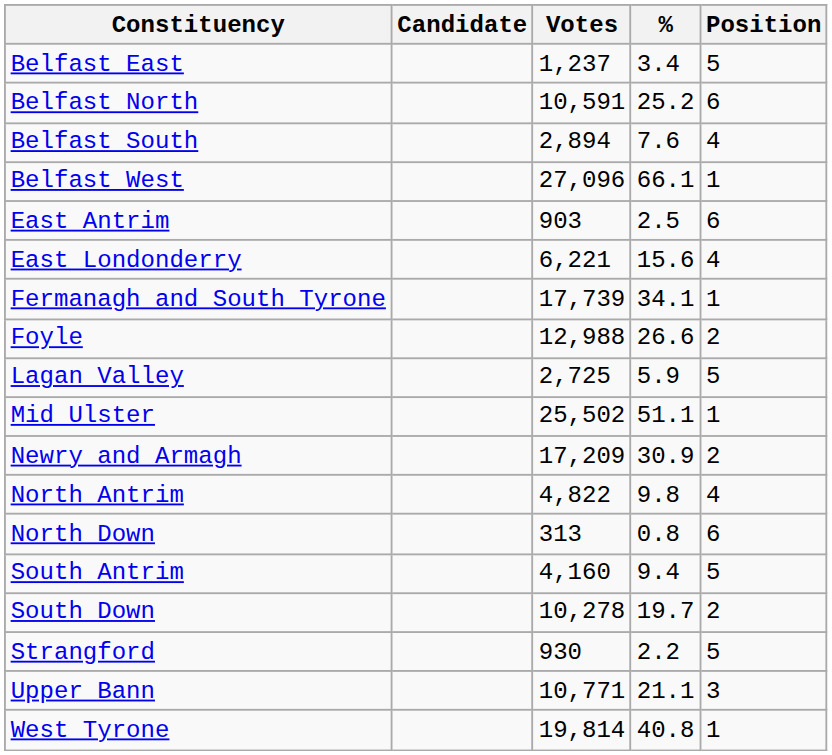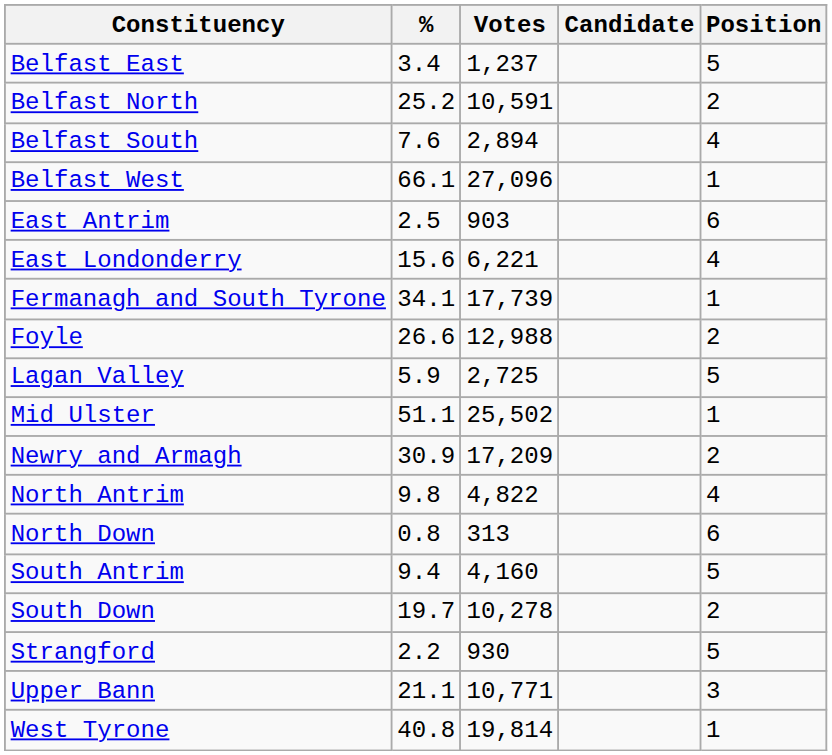 <table class="wikitable sortable">
 <tr>
 <th>Constituency</th>
+<th>%</th>
+<th>Votes</th>
 <th>Candidate</th>
-<th>Votes</th>
-<th>%</th>
 <th>Position</th>
 </tr>
 <tr>
 <td><a href='#'>Belfast East</a></td>
+<td>3.4</td>
+<td>1,237</td>
 <td></td>
-<td>1,237</td>
-<td>3.4</td>
 <td>5</td>
 </tr>
 <tr>
 <td><a href='#'>Belfast North</a></td>
+<td>25.2</td>
+<td>10,591</td>
 <td></td>
-<td>10,591</td>
-<td>25.2</td>
-<td>6</td>
+<td>2</td>
 </tr>
 <tr>
 <td><a href='#'>Belfast South</a></td>
+<td>7.6</td>
+<td>2,894</td>
 <td></td>
-<td>2,894</td>
-<td>7.6</td>
 <td>4</td>
 </tr>
 <tr>
 <td><a href='#'>Belfast West</a></td>
+<td>66.1</td>
+<td>27,096</td>
 <td></td>
-<td>27,096</td>
-<td>66.1</td>
 <td>1</td>
 </tr>
 <tr>
 <td><a href='#'>East Antrim</a></td>
+<td>2.5</td>
+<td>903</td>
 <td></td>
-<td>903</td>
-<td>2.5</td>
 <td>6</td>
 </tr>
 <tr>
 <td><a href='#'>East Londonderry</a></td>
+<td>15.6</td>
+<td>6,221</td>
 <td></td>
-<td>6,221</td>
-<td>15.6</td>
 <td>4</td>
 </tr>
 <tr>
 <td><a href='#'>Fermanagh and South Tyrone</a></td>
+<td>34.1</td>
+<td>17,739</td>
 <td></td>
-<td>17,739</td>
-<td>34.1</td>
 <td>1</td>
 </tr>
 <tr>
 <td><a href='#'>Foyle</a></td>
+<td>26.6</td>
+<td>12,988</td>
 <td></td>
-<td>12,988</td>
-<td>26.6</td>
 <td>2</td>
 </tr>
 <tr>
 <td><a href='#'>Lagan Valley</a></td>
+<td>5.9</td>
+<td>2,725</td>
 <td></td>
-<td>2,725</td>
-<td>5.9</td>
 <td>5</td>
 </tr>
 <tr>
 <td><a href='#'>Mid Ulster</a></td>
+<td>51.1</td>
+<td>25,502</td>
 <td></td>
-<td>25,502</td>
-<td>51.1</td>
 <td>1</td>
 </tr>
 <tr>
 <td><a href='#'>Newry and Armagh</a></td>
+<td>30.9</td>
+<td>17,209</td>
 <td></td>
-<td>17,209</td>
-<td>30.9</td>
 <td>2</td>
 </tr>
 <tr>
 <td><a href='#'>North Antrim</a></td>
+<td>9.8</td>
+<td>4,822</td>
 <td></td>
-<td>4,822</td>
-<td>9.8</td>
 <td>4</td>
 </tr>
 <tr>
 <td><a href='#'>North Down</a></td>
+<td>0.8</td>
+<td>313</td>
 <td></td>
-<td>313</td>
-<td>0.8</td>
 <td>6</td>
 </tr>
 <tr>
 <td><a href='#'>South Antrim</a></td>
+<td>9.4</td>
+<td>4,160</td>
 <td></td>
-<td>4,160</td>
-<td>9.4</td>
 <td>5</td>
 </tr>
 <tr>
 <td><a href='#'>South Down</a></td>
+<td>19.7</td>
+<td>10,278</td>
 <td></td>
-<td>10,278</td>
-<td>19.7</td>
 <td>2</td>
 </tr>
 <tr>
 <td><a href='#'>Strangford</a></td>
+<td>2.2</td>
+<td>930</td>
 <td></td>
-<td>930</td>
-<td>2.2</td>
 <td>5</td>
 </tr>
 <tr>
 <td><a href='#'>Upper Bann</a></td>
+<td>21.1</td>
+<td>10,771</td>
 <td></td>
-<td>10,771</td>
-<td>21.1</td>
 <td>3</td>
 </tr>
 <tr>
 <td><a href='#'>West Tyrone</a></td>
+<td>40.8</td>
+<td>19,814</td>
 <td></td>
-<td>19,814</td>
-<td>40.8</td>
 <td>1</td>
 </tr>
 </table>
